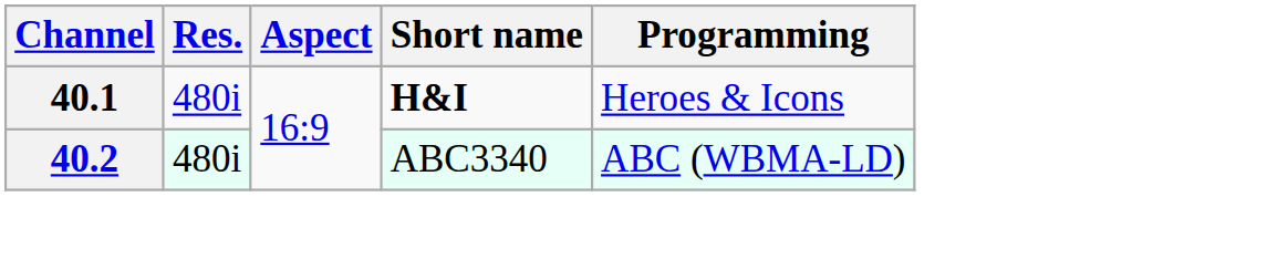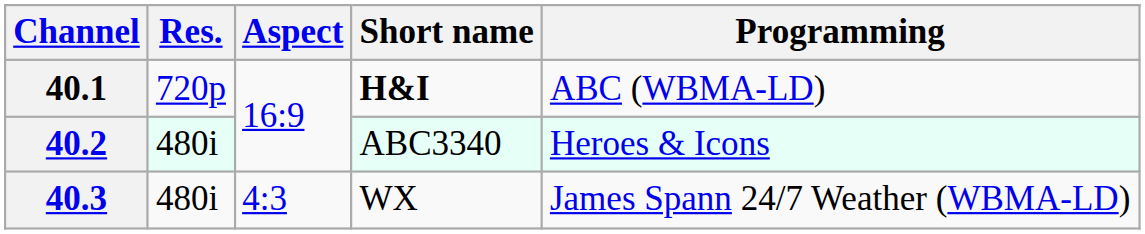 <table class="wikitable">
 <tr>
 <th scope = "col"><a href='#'>Channel</a></th>
 <th scope = "col"><a href='#'>Res.</a></th>
 <th scope = "col"><a href='#'>Aspect</a></th>
 <th scope = "col">Short name</th>
 <th scope = "col">Programming</th>
 </tr>
 <tr>
 <th scope = "row">40.1</th>
-<td><a href='#'>480i</a></td>
+<td><a href='#'>720p</a></td>
 <td rowspan="2"><a href='#'>16:9</a></td>
 <td><strong>H&I</strong></td>
-<td><a href='#'>Heroes & Icons</a></td>
+<td><a href='#'>ABC</a> (<a href='#'>WBMA-LD</a>)</td>
 </tr>
 <tr style="background-color: #E6FFF7;">
 <th scope = "row"><a href='#'>40.2</a></th>
 <td>480i</td>
 <td>ABC3340</td>
-<td><a href='#'>ABC</a> (<a href='#'>WBMA-LD</a>)</td>
+<td><a href='#'>Heroes & Icons</a></td>
+</tr>
+<tr>
+<th scope = "row"><a href='#'>40.3</a></th>
+<td>480i</td>
+<td><a href='#'>4:3</a></td>
+<td>WX</td>
+<td><a href='#'>James Spann</a> 24/7 Weather (<a href='#'>WBMA-LD</a>)</td>
 </tr>
 </table>
